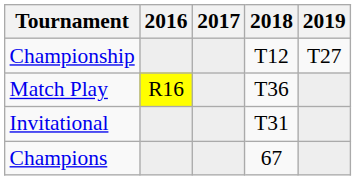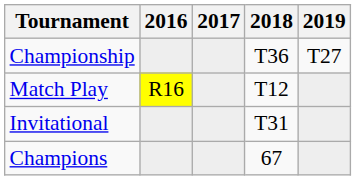 <table class="wikitable" style="text-align:center;">
 <tr>
 <th>Tournament</th>
 <th>2016</th>
 <th>2017</th>
 <th>2018</th>
 <th>2019</th>
 </tr>
 <tr>
 <td align="left"><a href='#'>Championship</a></td>
 <td style="background:#eeeeee;"></td>
 <td style="background:#eeeeee;"></td>
-<td>T12</td>
+<td>T36</td>
 <td>T27</td>
 </tr>
 <tr>
 <td align="left"><a href='#'>Match Play</a></td>
 <td style="background:yellow;">R16</td>
 <td style="background:#eeeeee;"></td>
-<td>T36</td>
+<td>T12</td>
 <td style="background:#eeeeee;"></td>
 </tr>
 <tr>
 <td align="left"><a href='#'>Invitational</a></td>
 <td style="background:#eeeeee;"></td>
 <td style="background:#eeeeee;"></td>
 <td>T31</td>
 <td style="background:#eeeeee;"></td>
 </tr>
 <tr>
 <td align="left"><a href='#'>Champions</a></td>
 <td style="background:#eeeeee;"></td>
 <td style="background:#eeeeee;"></td>
 <td>67</td>
 <td style="background:#eeeeee;"></td>
 </tr>
 </table>
